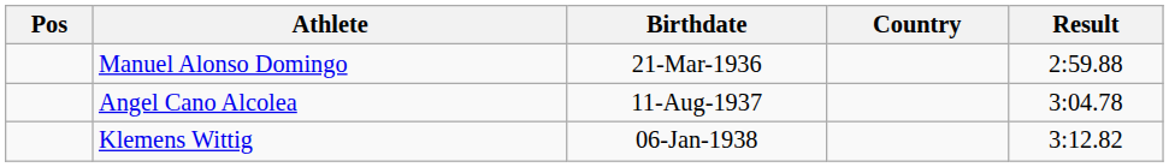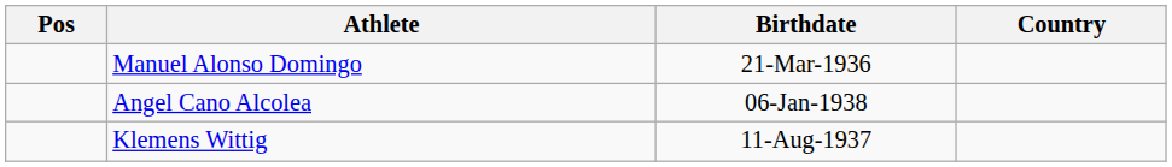 <table class="wikitable"  style="text-align:center; width:60%;">
 <tr>
 <th>Pos</th>
 <th>Athlete</th>
 <th>Birthdate</th>
 <th>Country</th>
-<th>Result</th>
 </tr>
 <tr>
 <td align=center></td>
 <td align=left><a href='#'>Manuel Alonso Domingo</a></td>
 <td>21-Mar-1936</td>
 <td align=left></td>
-<td>2:59.88</td>
 </tr>
 <tr>
 <td align=center></td>
 <td align=left><a href='#'>Angel Cano Alcolea</a></td>
-<td>11-Aug-1937</td>
+<td>06-Jan-1938</td>
 <td align=left></td>
-<td>3:04.78</td>
 </tr>
 <tr>
 <td align=center></td>
 <td align=left><a href='#'>Klemens Wittig</a></td>
-<td>06-Jan-1938</td>
+<td>11-Aug-1937</td>
 <td align=left></td>
-<td>3:12.82</td>
 </tr>
 </table>
